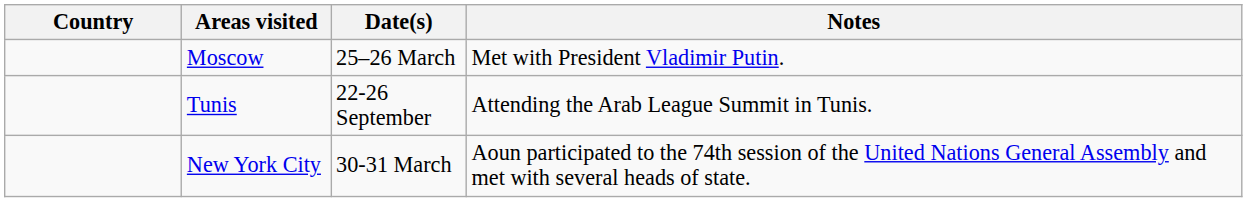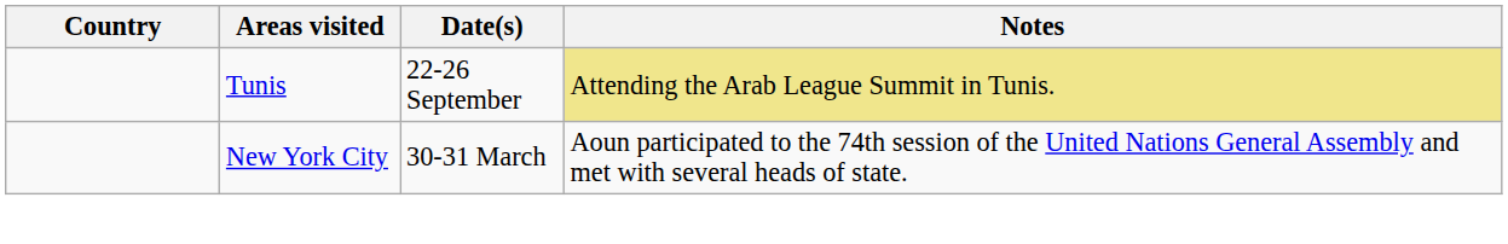 <table class="wikitable">
 <tr>
 <th width="120">Country</th>
 <th width="100">Areas visited</th>
 <th width="90">Date(s)</th>
 <th width="550">Notes</th>
 </tr>
 <tr>
 <td></td>
-<td><a href='#'>Moscow</a></td>
-<td>25–26 March</td>
-<td>Met with President <a href='#'>Vladimir Putin</a>.</td>
-</tr>
-<tr>
-<td></td>
 <td><a href='#'>Tunis</a></td>
 <td>22-26 September</td>
-<td>Attending the Arab League Summit in Tunis.</td>
+<td style="background: khaki;">Attending the Arab League Summit in Tunis.</td>
 </tr>
 <tr>
 <td></td>
 <td><a href='#'>New York City</a></td>
 <td>30-31 March</td>
 <td>Aoun participated to the 74th session of the <a href='#'>United Nations General Assembly</a> and met with several heads of state.</td>
 </tr>
 </table>
